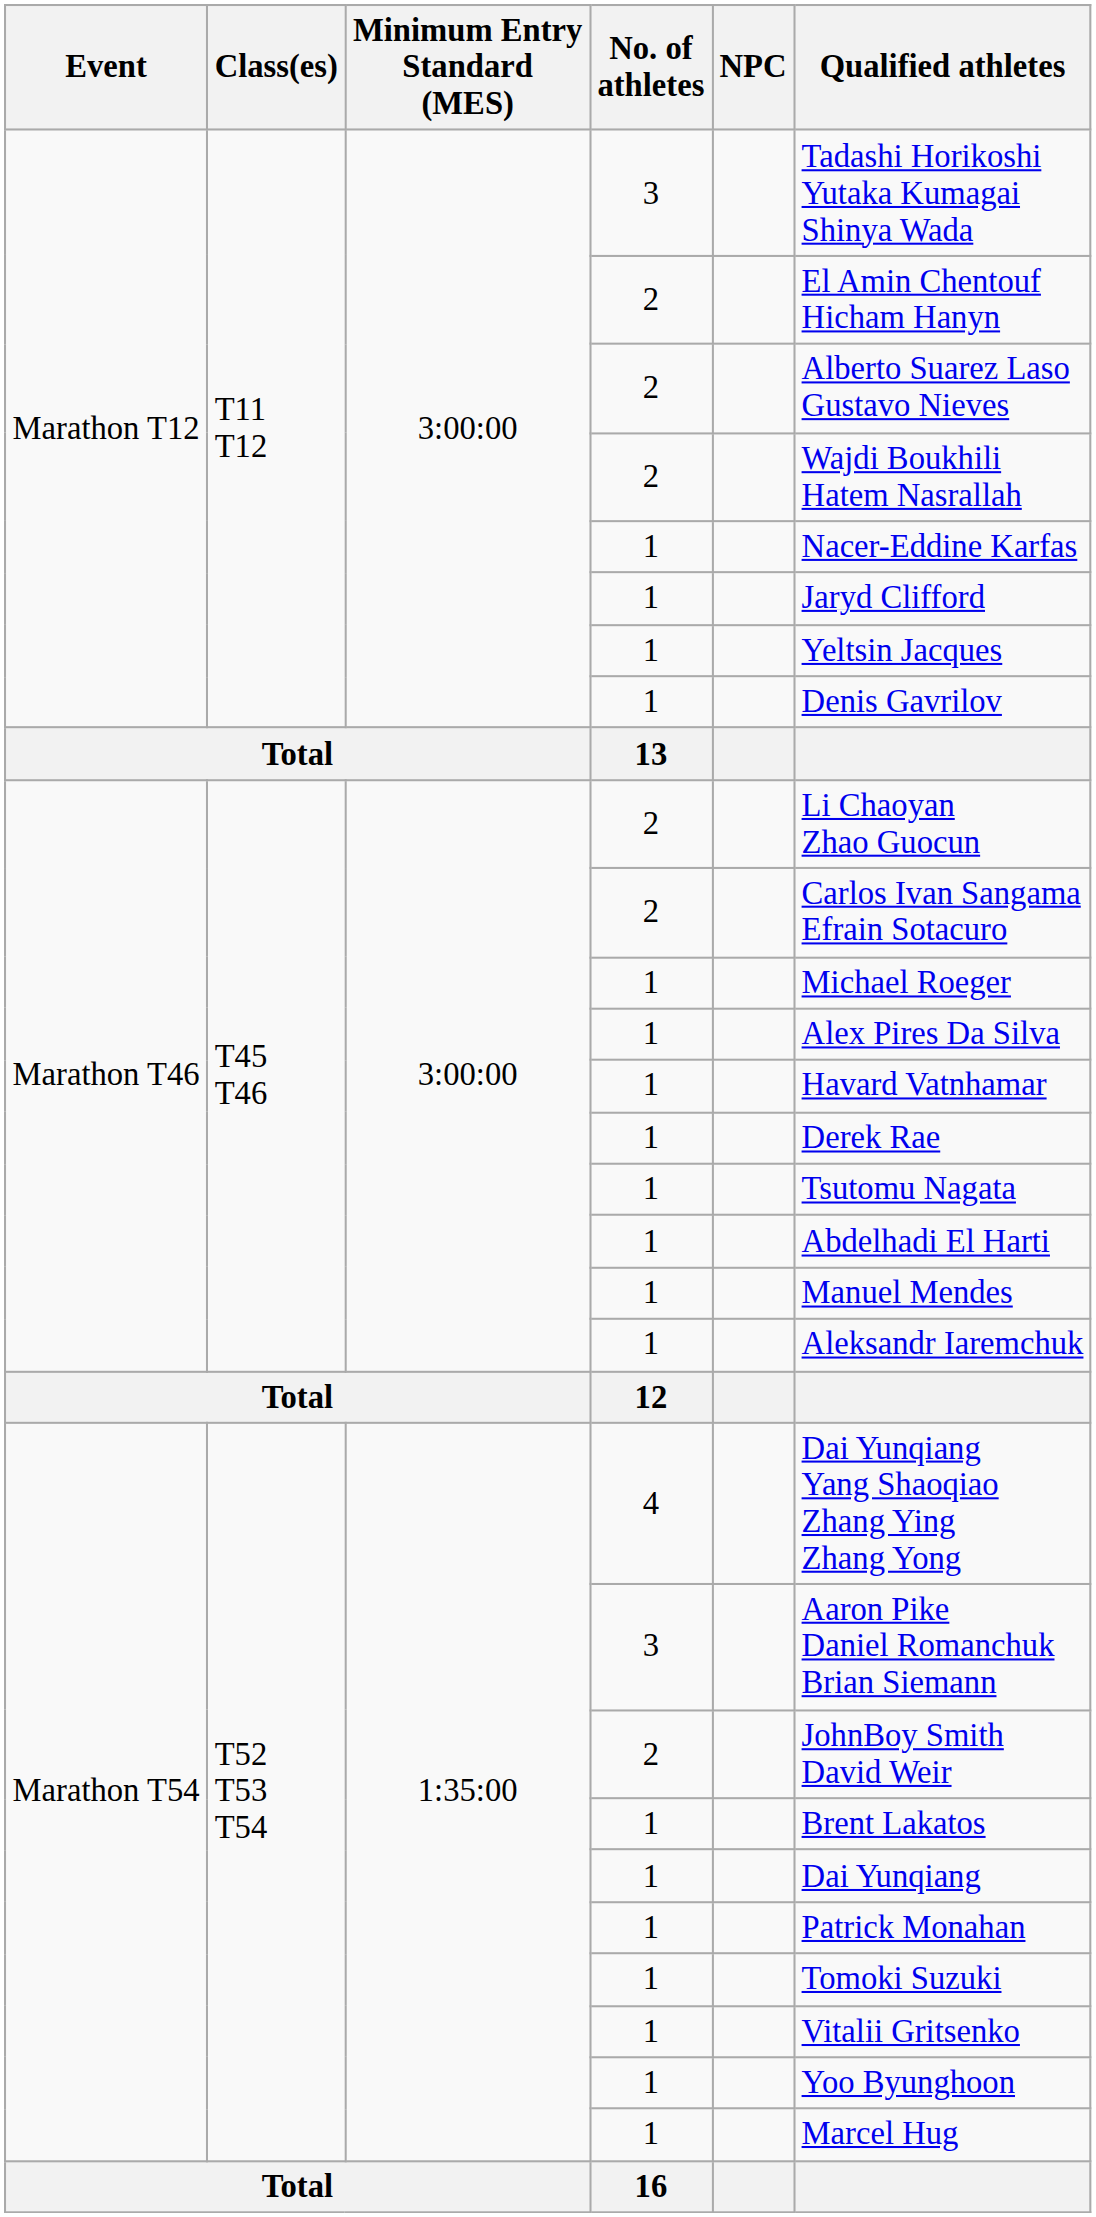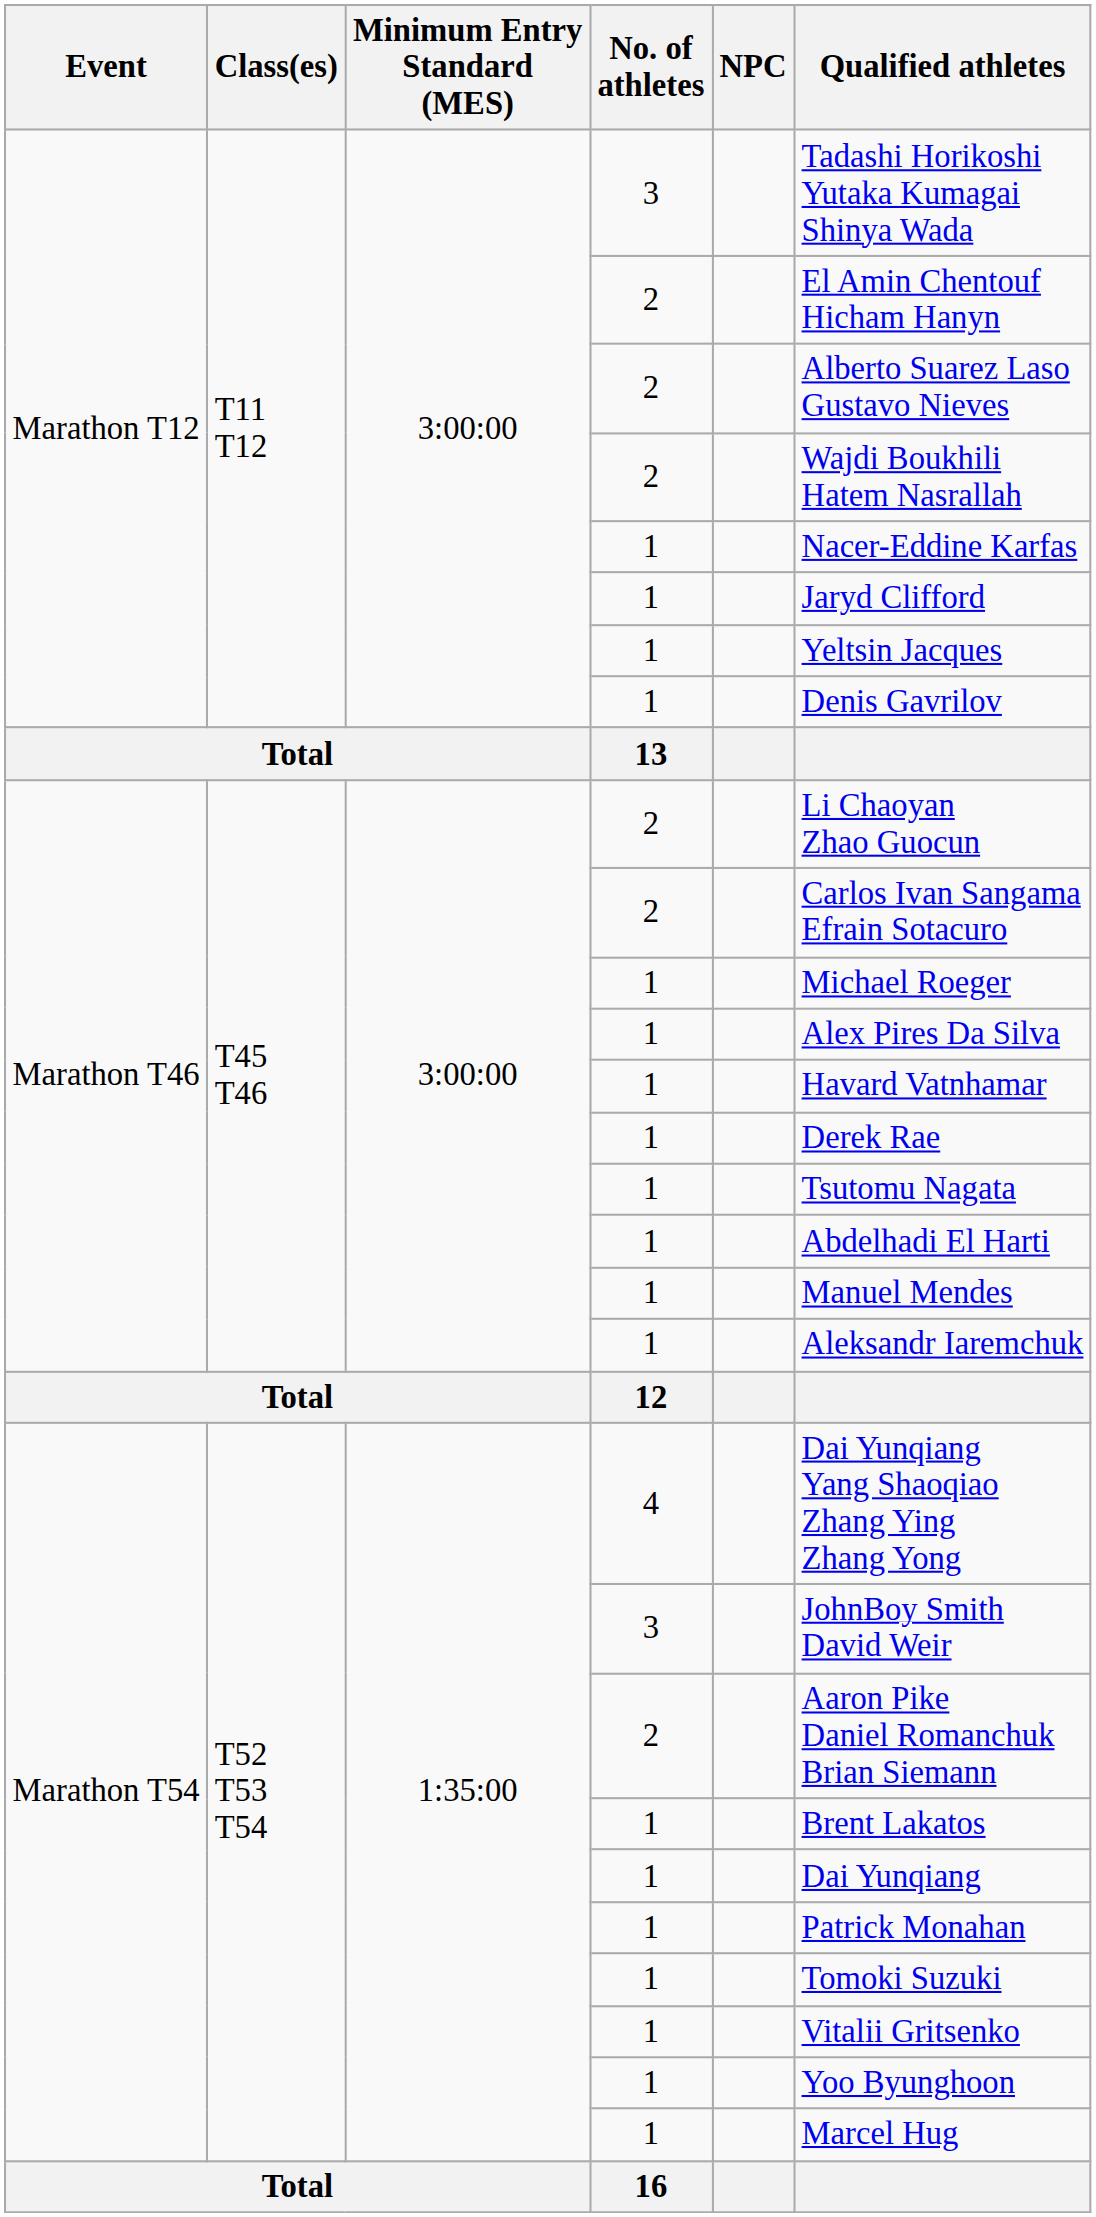 <table class="wikitable">
 <tr>
 <th>Event</th>
 <th>Class(es)</th>
 <th>Minimum Entry<br> Standard<br> (MES)</th>
 <th>No. of<br>athletes</th>
 <th>NPC</th>
 <th>Qualified athletes</th>
 </tr>
 <tr>
 <td rowspan=8>Marathon T12</td>
 <td rowspan=8>T11<br>T12</td>
 <td rowspan=8 align="center">3:00:00</td>
 <td align=center>3</td>
 <td></td>
 <td><a href='#'>Tadashi Horikoshi</a><br><a href='#'>Yutaka Kumagai</a><br><a href='#'>Shinya Wada</a></td>
 </tr>
 <tr>
 <td align=center>2</td>
 <td></td>
 <td><a href='#'>El Amin Chentouf</a><br><a href='#'>Hicham Hanyn</a></td>
 </tr>
 <tr>
 <td align=center>2</td>
 <td></td>
 <td><a href='#'>Alberto Suarez Laso</a><br> <a href='#'>Gustavo Nieves</a></td>
 </tr>
 <tr>
 <td align=center>2</td>
 <td></td>
 <td><a href='#'>Wajdi Boukhili</a><br><a href='#'>Hatem Nasrallah</a></td>
 </tr>
 <tr>
 <td align=center>1</td>
 <td></td>
 <td><a href='#'>Nacer-Eddine Karfas</a></td>
 </tr>
 <tr>
 <td align=center>1</td>
 <td></td>
 <td><a href='#'>Jaryd Clifford</a></td>
 </tr>
 <tr>
 <td align=center>1</td>
 <td></td>
 <td><a href='#'>Yeltsin Jacques</a></td>
 </tr>
 <tr>
 <td align=center>1</td>
 <td></td>
 <td><a href='#'>Denis Gavrilov</a></td>
 </tr>
 <tr>
 <th colspan=3>Total</th>
 <th>13</th>
 <th></th>
 <th></th>
 </tr>
 <tr>
 <td rowspan=10>Marathon T46</td>
 <td rowspan=10>T45<br> T46</td>
 <td rowspan=10 align="center">3:00:00</td>
 <td align=center>2</td>
 <td></td>
 <td><a href='#'>Li Chaoyan</a><br><a href='#'>Zhao Guocun</a></td>
 </tr>
 <tr>
 <td align=center>2</td>
 <td></td>
 <td><a href='#'>Carlos Ivan Sangama</a><br><a href='#'>Efrain Sotacuro</a></td>
 </tr>
 <tr>
 <td align=center>1</td>
 <td></td>
 <td><a href='#'>Michael Roeger</a></td>
 </tr>
 <tr>
 <td align=center>1</td>
 <td></td>
 <td><a href='#'>Alex Pires Da Silva</a></td>
 </tr>
 <tr>
 <td align=center>1</td>
 <td></td>
 <td><a href='#'>Havard Vatnhamar</a></td>
 </tr>
 <tr>
 <td align=center>1</td>
 <td></td>
 <td><a href='#'>Derek Rae</a></td>
 </tr>
 <tr>
 <td align=center>1</td>
 <td></td>
 <td><a href='#'>Tsutomu Nagata</a></td>
 </tr>
 <tr>
 <td align=center>1</td>
 <td></td>
 <td><a href='#'>Abdelhadi El Harti</a></td>
 </tr>
 <tr>
 <td align=center>1</td>
 <td></td>
 <td><a href='#'>Manuel Mendes</a></td>
 </tr>
 <tr>
 <td align=center>1</td>
 <td></td>
 <td><a href='#'>Aleksandr Iaremchuk</a></td>
 </tr>
 <tr>
 <th colspan=3>Total</th>
 <th>12</th>
 <th></th>
 <th></th>
 </tr>
 <tr>
 <td rowspan=10>Marathon T54</td>
 <td rowspan=10>T52<br>T53<br>T54</td>
 <td rowspan=10 align="center">1:35:00</td>
 <td align=center>4</td>
 <td></td>
 <td><a href='#'>Dai Yunqiang</a><br><a href='#'>Yang Shaoqiao</a><br><a href='#'>Zhang Ying</a><br><a href='#'>Zhang Yong</a></td>
 </tr>
 <tr>
 <td align=center>3</td>
 <td></td>
-<td><a href='#'>Aaron Pike</a><br><a href='#'>Daniel Romanchuk</a><br><a href='#'>Brian Siemann</a></td>
+<td><a href='#'>JohnBoy Smith</a><br><a href='#'>David Weir</a></td>
 </tr>
 <tr>
 <td align=center>2</td>
 <td></td>
-<td><a href='#'>JohnBoy Smith</a><br><a href='#'>David Weir</a></td>
+<td><a href='#'>Aaron Pike</a><br><a href='#'>Daniel Romanchuk</a><br><a href='#'>Brian Siemann</a></td>
 </tr>
 <tr>
 <td align=center>1</td>
 <td></td>
 <td><a href='#'>Brent Lakatos</a></td>
 </tr>
 <tr>
 <td align=center>1</td>
 <td></td>
 <td><a href='#'>Dai Yunqiang</a></td>
 </tr>
 <tr>
 <td align=center>1</td>
 <td></td>
 <td><a href='#'>Patrick Monahan</a></td>
 </tr>
 <tr>
 <td align=center>1</td>
 <td></td>
 <td><a href='#'>Tomoki Suzuki</a></td>
 </tr>
 <tr>
 <td align=center>1</td>
 <td></td>
 <td><a href='#'>Vitalii Gritsenko</a></td>
 </tr>
 <tr>
 <td align=center>1</td>
 <td></td>
 <td><a href='#'>Yoo Byunghoon</a></td>
 </tr>
 <tr>
 <td align=center>1</td>
 <td></td>
 <td><a href='#'>Marcel Hug</a></td>
 </tr>
 <tr>
 <th colspan=3>Total</th>
 <th>16</th>
 <th></th>
 <th></th>
 </tr>
 </table>
